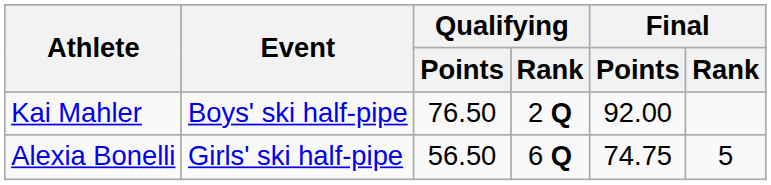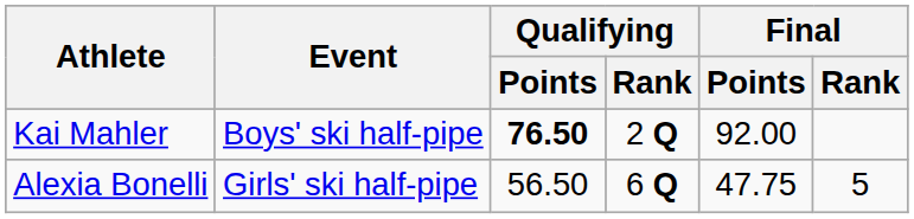 <table class="wikitable">
 <tr>
 <th rowspan="2">Athlete</th>
 <th rowspan="2">Event</th>
 <th colspan="2">Qualifying</th>
 <th colspan="2">Final</th>
 </tr>
 <tr>
 <th>Points</th>
 <th>Rank</th>
 <th>Points</th>
 <th>Rank</th>
 </tr>
 <tr>
 <td><a href='#'>Kai Mahler</a></td>
 <td><a href='#'>Boys' ski half-pipe</a></td>
-<td align="center">76.50</td>
+<td align="center"><strong>76.50</strong></td>
 <td align="center">2 <strong>Q</strong></td>
 <td align="center">92.00</td>
 <td align="center"></td>
 </tr>
 <tr>
 <td><a href='#'>Alexia Bonelli</a></td>
 <td><a href='#'>Girls' ski half-pipe</a></td>
 <td align="center">56.50</td>
 <td align="center">6 <strong>Q</strong></td>
-<td align="center">74.75</td>
+<td align="center">47.75</td>
 <td align="center">5</td>
 </tr>
 </table>
